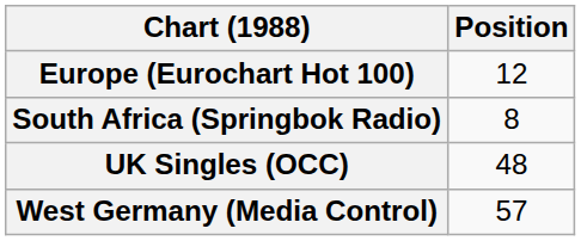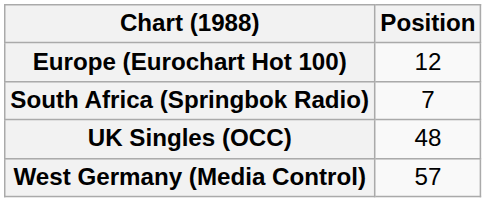 <table = class="wikitable sortable plainrowheaders" style="text-align:center">
 <tr>
 <th>Chart (1988)</th>
 <th>Position</th>
 </tr>
 <tr>
 <th scope="row">Europe (Eurochart Hot 100)</th>
 <td>12</td>
 </tr>
 <tr>
 <th scope="row">South Africa (Springbok Radio)</th>
-<td>8</td>
+<td>7</td>
 </tr>
 <tr>
 <th scope="row">UK Singles (OCC)</th>
 <td>48</td>
 </tr>
 <tr>
 <th scope="row">West Germany (Media Control)</th>
 <td>57</td>
 </tr>
 </table>
